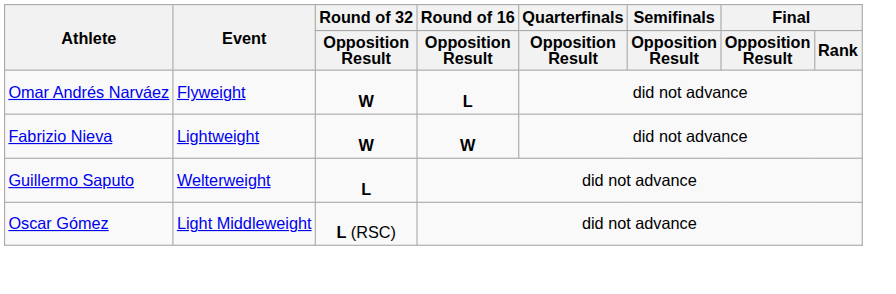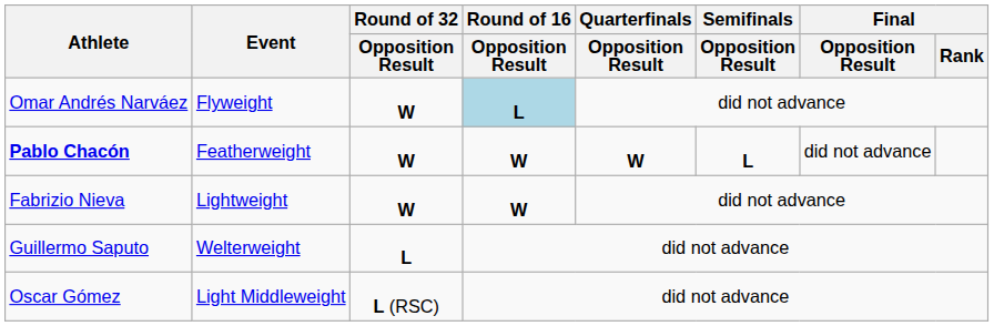 <table class=wikitable style="font-size:90%">
 <tr>
 <th rowspan="2">Athlete</th>
 <th rowspan="2">Event</th>
 <th>Round of 32</th>
 <th>Round of 16</th>
 <th>Quarterfinals</th>
 <th>Semifinals</th>
 <th colspan="2">Final</th>
 </tr>
 <tr>
 <th style="line-height:1em">Opposition<br>Result</th>
 <th style="line-height:1em">Opposition<br>Result</th>
 <th style="line-height:1em">Opposition<br>Result</th>
 <th style="line-height:1em">Opposition<br>Result</th>
 <th style="line-height:1em">Opposition<br>Result</th>
 <th>Rank</th>
 </tr>
 <tr>
 <td><a href='#'>Omar Andrés Narváez</a></td>
 <td><a href='#'>Flyweight</a></td>
 <td align="center"><br><strong>W</strong></td>
+<td align="center" style="background: lightblue;"><br><strong>L</strong></td>
+<td align="center" colspan="4">did not advance</td>
+</tr>
+<tr>
+<td><strong><a href='#'>Pablo Chacón</a></strong></td>
+<td><a href='#'>Featherweight</a></td>
+<td align="center"><br><strong>W</strong></td>
+<td align="center"><br><strong>W</strong></td>
+<td align="center"><br><strong>W</strong></td>
 <td align="center"><br><strong>L</strong></td>
-<td align="center" colspan="4">did not advance</td>
+<td align="center">did not advance</td>
+<td align="center"></td>
 </tr>
 <tr>
 <td><a href='#'>Fabrizio Nieva</a></td>
 <td><a href='#'>Lightweight</a></td>
 <td align="center"><br><strong>W</strong></td>
 <td align="center"><br><strong>W</strong></td>
 <td align="center" colspan="4">did not advance</td>
 </tr>
 <tr>
 <td><a href='#'>Guillermo Saputo</a></td>
 <td><a href='#'>Welterweight</a></td>
 <td align="center"><br><strong>L</strong></td>
 <td align="center" colspan="5">did not advance</td>
 </tr>
 <tr>
 <td><a href='#'>Oscar Gómez</a></td>
 <td><a href='#'>Light Middleweight</a></td>
 <td align="center"><br><strong>L</strong> (RSC)</td>
 <td align="center" colspan="5">did not advance</td>
 </tr>
 </table>
